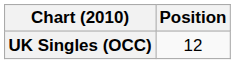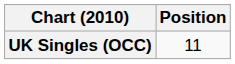 <table class="wikitable plainrowheaders" style="text-align:center">
 <tr>
 <th>Chart (2010)</th>
 <th>Position</th>
 </tr>
 <tr>
 <th scope="row">UK Singles (OCC)</th>
-<td>12</td>
+<td>11</td>
 </tr>
 </table>
